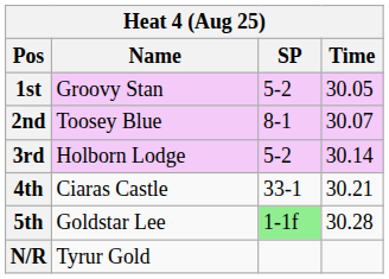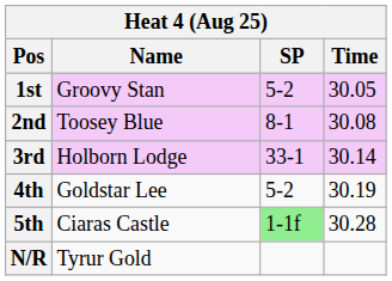 <table class="wikitable">
 <tr>
 <th colspan="6">Heat 4 (Aug 25)</th>
 </tr>
 <tr>
 <th width=20>Pos</th>
 <th width=150>Name</th>
 <th width=40>SP</th>
 <th width=40>Time</th>
 </tr>
 <tr style="background: #f4caf9;">
 <th>1st</th>
 <td>Groovy Stan</td>
 <td>5-2</td>
 <td>30.05</td>
 </tr>
 <tr style="background: #f4caf9;">
 <th>2nd</th>
 <td>Toosey Blue</td>
 <td>8-1</td>
-<td>30.07</td>
+<td>30.08</td>
 </tr>
 <tr style="background: #f4caf9;">
 <th>3rd</th>
 <td>Holborn Lodge</td>
-<td>5-2</td>
+<td>33-1</td>
 <td>30.14</td>
 </tr>
 <tr>
 <th>4th</th>
-<td>Ciaras Castle</td>
-<td>33-1</td>
-<td>30.21</td>
+<td>Goldstar Lee</td>
+<td>5-2</td>
+<td>30.19</td>
 </tr>
 <tr>
 <th>5th</th>
-<td>Goldstar Lee</td>
+<td>Ciaras Castle</td>
 <td style="background: lightgreen;">1-1f</td>
 <td>30.28</td>
 </tr>
 <tr>
 <th>N/R</th>
 <td>Tyrur Gold</td>
 <td></td>
 <td></td>
 </tr>
 </table>
